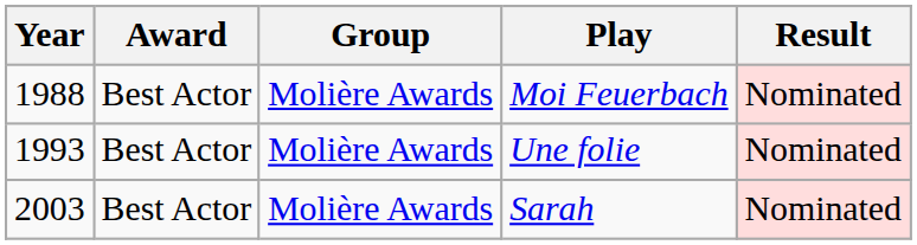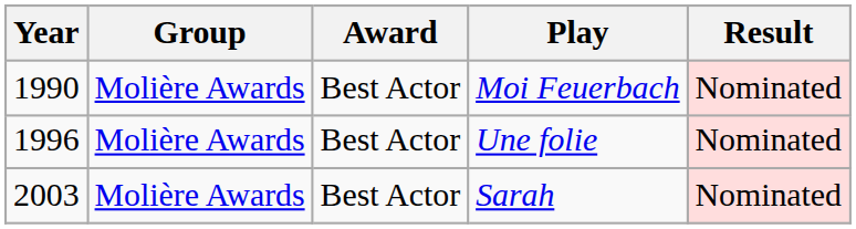 <table style="font-size: 90%;" class="wikitable">
 <tr>
 <th>Year</th>
+<th>Group</th>
 <th>Award</th>
-<th>Group</th>
 <th>Play</th>
 <th>Result</th>
 </tr>
 <tr>
-<td>1988</td>
+<td>1990</td>
+<td><a href='#'>Molière Awards</a></td>
 <td>Best Actor</td>
-<td><a href='#'>Molière Awards</a></td>
 <td><em><a href='#'>Moi Feuerbach</a></em></td>
 <td style="background: #ffdddd">Nominated</td>
 </tr>
 <tr>
-<td>1993</td>
+<td>1996</td>
+<td><a href='#'>Molière Awards</a></td>
 <td>Best Actor</td>
-<td><a href='#'>Molière Awards</a></td>
 <td><em><a href='#'>Une folie</a></em></td>
 <td style="background: #ffdddd">Nominated</td>
 </tr>
 <tr>
 <td>2003</td>
+<td><a href='#'>Molière Awards</a></td>
 <td>Best Actor</td>
-<td><a href='#'>Molière Awards</a></td>
 <td><em><a href='#'>Sarah</a></em></td>
 <td style="background: #ffdddd">Nominated</td>
 </tr>
 </table>
